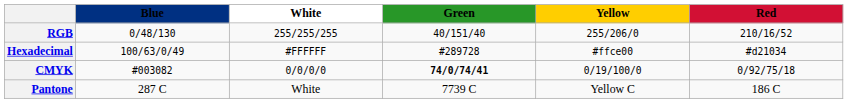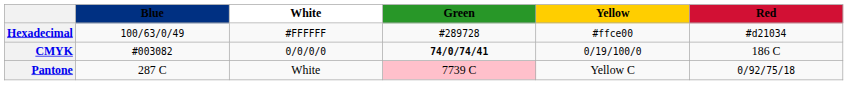 <table class="wikitable" style="text-align:center;">
 <tr>
 <th></th>
 <th style="background:#003082; width:200px">Blue</th>
 <th style="background:#FFFFFF; width:200px">White</th>
 <th style="background:#289728; width:200px">Green</th>
 <th style="background:#ffce00; width:200px">Yellow</th>
 <th style="background:#d21034; width:200px">Red</th>
-</tr>
-<tr>
-<td style="background:#F2F2F2; text-align:right"><strong><a href='#'>RGB</a></strong></td>
-<td><code>0/48/130</code></td>
-<td><code>255/255/255</code></td>
-<td><code>40/151/40</code></td>
-<td><code>255/206/0</code></td>
-<td><code>210/16/52</code></td>
 </tr>
 <tr>
 <td style="background:#F2F2F2; text-align:right"><strong><a href='#'>Hexadecimal</a></strong></td>
 <td><code>100/63/0/49</code></td>
 <td><code>#FFFFFF</code></td>
 <td><code>#289728</code></td>
 <td><code>#ffce00</code></td>
 <td><code>#d21034</code></td>
 </tr>
 <tr>
 <td style="background:#F2F2F2; text-align:right"><strong><a href='#'>CMYK</a></strong></td>
 <td><code>#003082</code></td>
 <td><code>0/0/0/0</code></td>
 <td><strong><code>74/0/74/41</code></strong></td>
 <td><code>0/19/100/0</code></td>
-<td><code>0/92/75/18</code></td>
+<td>186 C</td>
 </tr>
 <tr>
 <td style="background:#F2F2F2; text-align:right"><strong><a href='#'>Pantone</a></strong></td>
 <td>287 C</td>
 <td>White</td>
-<td>7739 C</td>
+<td style="background: pink;">7739 C</td>
 <td>Yellow C</td>
-<td>186 C</td>
+<td><code>0/92/75/18</code></td>
 </tr>
 </table>
